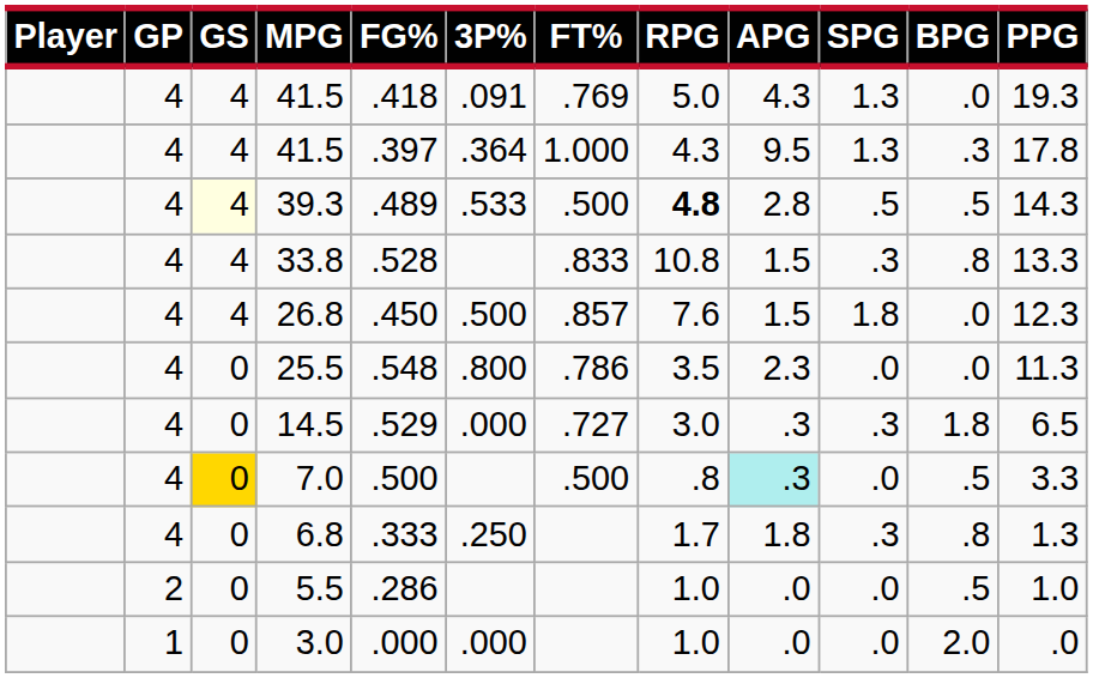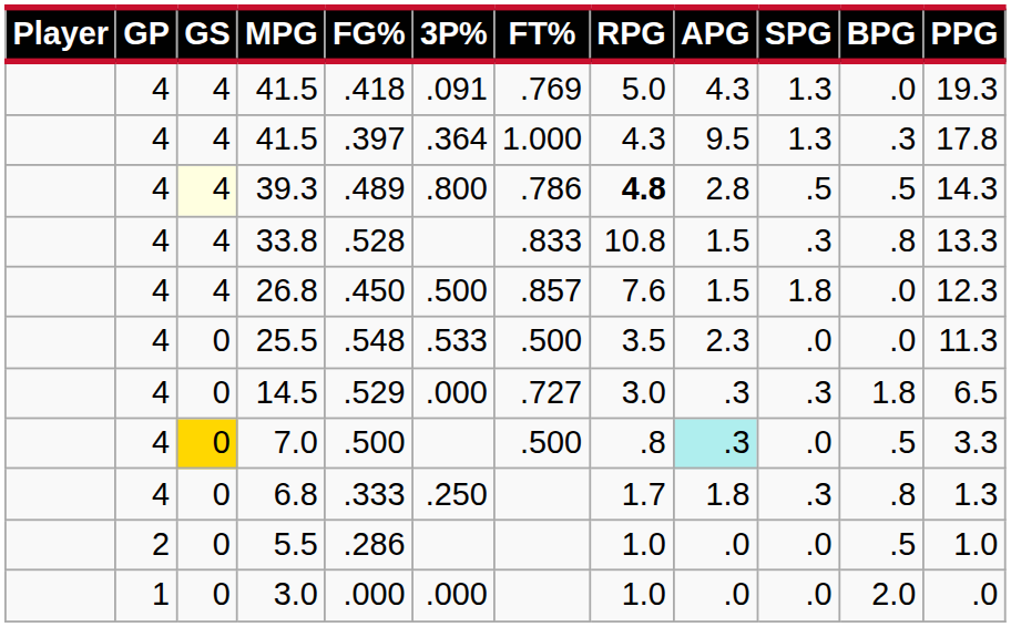 <table class="wikitable sortable" style="text-align:right;">
 <tr>
 <th style="background:#010101; color:#FFFFFF; border-top:#C8102E 3px solid; border-bottom:#C8102E 3px solid;">Player</th>
 <th style="background:#010101; color:#FFFFFF; border-top:#C8102E 3px solid; border-bottom:#C8102E 3px solid;">GP</th>
 <th style="background:#010101; color:#FFFFFF; border-top:#C8102E 3px solid; border-bottom:#C8102E 3px solid;">GS</th>
 <th style="background:#010101; color:#FFFFFF; border-top:#C8102E 3px solid; border-bottom:#C8102E 3px solid;">MPG</th>
 <th style="background:#010101; color:#FFFFFF; border-top:#C8102E 3px solid; border-bottom:#C8102E 3px solid;">FG%</th>
 <th style="background:#010101; color:#FFFFFF; border-top:#C8102E 3px solid; border-bottom:#C8102E 3px solid;">3P%</th>
 <th style="background:#010101; color:#FFFFFF; border-top:#C8102E 3px solid; border-bottom:#C8102E 3px solid;">FT%</th>
 <th style="background:#010101; color:#FFFFFF; border-top:#C8102E 3px solid; border-bottom:#C8102E 3px solid;">RPG</th>
 <th style="background:#010101; color:#FFFFFF; border-top:#C8102E 3px solid; border-bottom:#C8102E 3px solid;">APG</th>
 <th style="background:#010101; color:#FFFFFF; border-top:#C8102E 3px solid; border-bottom:#C8102E 3px solid;">SPG</th>
 <th style="background:#010101; color:#FFFFFF; border-top:#C8102E 3px solid; border-bottom:#C8102E 3px solid;">BPG</th>
 <th style="background:#010101; color:#FFFFFF; border-top:#C8102E 3px solid; border-bottom:#C8102E 3px solid;">PPG</th>
 </tr>
 <tr>
 <td style="text-align:left;"></td>
 <td>4</td>
 <td>4</td>
 <td>41.5</td>
 <td>.418</td>
 <td>.091</td>
 <td>.769</td>
 <td>5.0</td>
 <td>4.3</td>
 <td>1.3</td>
 <td>.0</td>
 <td>19.3</td>
 </tr>
 <tr>
 <td style="text-align:left;"></td>
 <td>4</td>
 <td>4</td>
 <td>41.5</td>
 <td>.397</td>
 <td>.364</td>
 <td>1.000</td>
 <td>4.3</td>
 <td>9.5</td>
 <td>1.3</td>
 <td>.3</td>
 <td>17.8</td>
 </tr>
 <tr>
 <td style="text-align:left;"></td>
 <td>4</td>
 <td style="background: lightyellow;">4</td>
 <td>39.3</td>
 <td>.489</td>
-<td>.533</td>
-<td>.500</td>
+<td>.800</td>
+<td>.786</td>
 <td><strong>4.8</strong></td>
 <td>2.8</td>
 <td>.5</td>
 <td>.5</td>
 <td>14.3</td>
 </tr>
 <tr>
 <td style="text-align:left;"></td>
 <td>4</td>
 <td>4</td>
 <td>33.8</td>
 <td>.528</td>
 <td></td>
 <td>.833</td>
 <td>10.8</td>
 <td>1.5</td>
 <td>.3</td>
 <td>.8</td>
 <td>13.3</td>
 </tr>
 <tr>
 <td style="text-align:left;"></td>
 <td>4</td>
 <td>4</td>
 <td>26.8</td>
 <td>.450</td>
 <td>.500</td>
 <td>.857</td>
 <td>7.6</td>
 <td>1.5</td>
 <td>1.8</td>
 <td>.0</td>
 <td>12.3</td>
 </tr>
 <tr>
 <td style="text-align:left;"></td>
 <td>4</td>
 <td>0</td>
 <td>25.5</td>
 <td>.548</td>
-<td>.800</td>
-<td>.786</td>
+<td>.533</td>
+<td>.500</td>
 <td>3.5</td>
 <td>2.3</td>
 <td>.0</td>
 <td>.0</td>
 <td>11.3</td>
 </tr>
 <tr>
 <td style="text-align:left;"></td>
 <td>4</td>
 <td>0</td>
 <td>14.5</td>
 <td>.529</td>
 <td>.000</td>
 <td>.727</td>
 <td>3.0</td>
 <td>.3</td>
 <td>.3</td>
 <td>1.8</td>
 <td>6.5</td>
 </tr>
 <tr>
 <td style="text-align:left;"></td>
 <td>4</td>
 <td style="background: gold;">0</td>
 <td>7.0</td>
 <td>.500</td>
 <td></td>
 <td>.500</td>
 <td>.8</td>
 <td style="background: paleturquoise;">.3</td>
 <td>.0</td>
 <td>.5</td>
 <td>3.3</td>
 </tr>
 <tr>
 <td style="text-align:left;"></td>
 <td>4</td>
 <td>0</td>
 <td>6.8</td>
 <td>.333</td>
 <td>.250</td>
 <td></td>
 <td>1.7</td>
 <td>1.8</td>
 <td>.3</td>
 <td>.8</td>
 <td>1.3</td>
 </tr>
 <tr>
 <td style="text-align:left;"></td>
 <td>2</td>
 <td>0</td>
 <td>5.5</td>
 <td>.286</td>
 <td></td>
 <td></td>
 <td>1.0</td>
 <td>.0</td>
 <td>.0</td>
 <td>.5</td>
 <td>1.0</td>
 </tr>
 <tr>
 <td style="text-align:left;"></td>
 <td>1</td>
 <td>0</td>
 <td>3.0</td>
 <td>.000</td>
 <td>.000</td>
 <td></td>
 <td>1.0</td>
 <td>.0</td>
 <td>.0</td>
 <td>2.0</td>
 <td>.0</td>
 </tr>
 </table>
